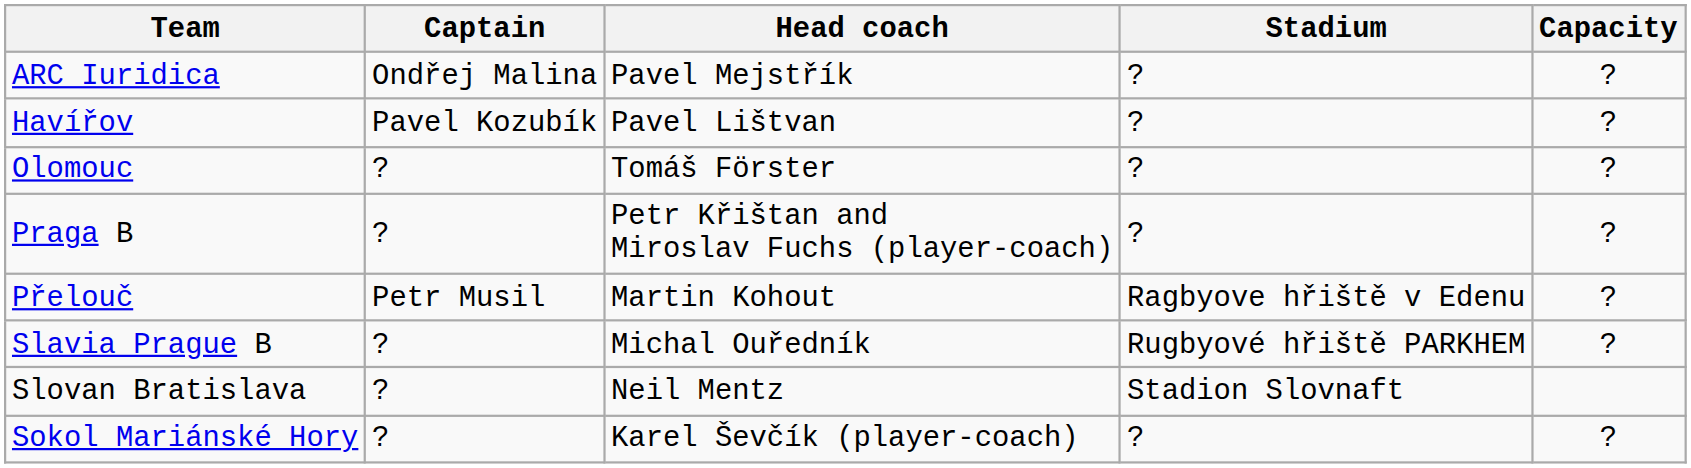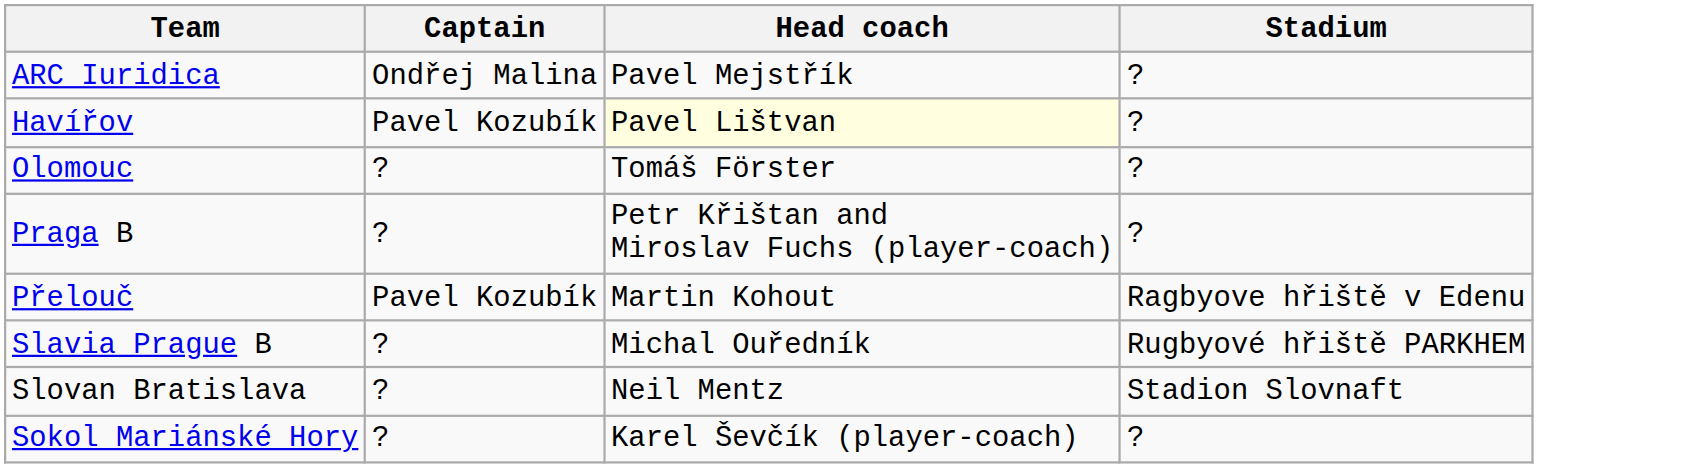 <table class="wikitable sortable">
 <tr>
 <th>Team</th>
 <th>Captain</th>
 <th>Head coach</th>
 <th>Stadium</th>
-<th>Capacity</th>
 </tr>
 <tr>
 <td><a href='#'>ARC Iuridica</a></td>
 <td> Ondřej Malina</td>
 <td> Pavel Mejstřík</td>
 <td>?</td>
-<td align="center">?</td>
 </tr>
 <tr>
 <td><a href='#'>Havířov</a></td>
 <td> Pavel Kozubík</td>
-<td> Pavel Lištvan</td>
+<td style="background: lightyellow;"> Pavel Lištvan</td>
 <td>?</td>
-<td align="center">?</td>
 </tr>
 <tr>
 <td><a href='#'>Olomouc</a></td>
 <td>?</td>
 <td> Tomáš Förster</td>
 <td>?</td>
-<td align="center">?</td>
 </tr>
 <tr>
 <td><a href='#'>Praga</a> B</td>
 <td>?</td>
 <td> Petr Křištan and<br>  Miroslav Fuchs (player-coach)</td>
 <td>?</td>
-<td align="center">?</td>
 </tr>
 <tr>
 <td><a href='#'>Přelouč</a></td>
-<td> Petr Musil</td>
+<td> Pavel Kozubík</td>
 <td> Martin Kohout</td>
 <td>Ragbyove hřiště v Edenu</td>
-<td align="center">?</td>
 </tr>
 <tr>
 <td><a href='#'>Slavia Prague</a> B</td>
 <td>?</td>
 <td> Michal Ouředník</td>
 <td>Rugbyové hřiště PARKHEM</td>
-<td align="center">?</td>
 </tr>
 <tr>
 <td>Slovan Bratislava</td>
 <td>?</td>
 <td> Neil Mentz</td>
 <td>Stadion Slovnaft</td>
-<td align="center"></td>
 </tr>
 <tr>
 <td><a href='#'>Sokol Mariánské Hory</a></td>
 <td>?</td>
 <td> Karel Ševčík (player-coach)</td>
 <td>?</td>
-<td align="center">?</td>
 </tr>
 </table>
